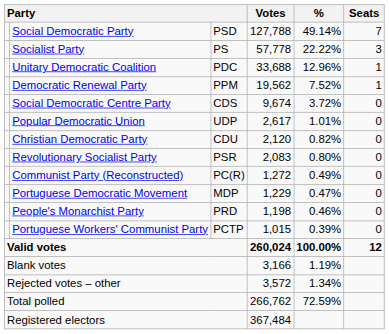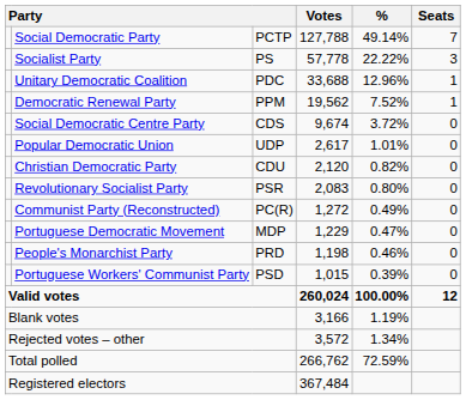 <table class="wikitable" border="1" style="text-align:right;">
 <tr>
 <th style="text-align:left;" colspan=3>Party</th>
 <th align=center width="50">Votes</th>
 <th align=center width="50">%</th>
 <th align=center width="50">Seats</th>
 </tr>
 <tr>
 <td></td>
 <td align=left><a href='#'>Social Democratic Party</a></td>
-<td align=left>PSD</td>
+<td align=left>PCTP</td>
 <td>127,788</td>
 <td>49.14%</td>
 <td>7</td>
 </tr>
 <tr>
 <td></td>
 <td align=left><a href='#'>Socialist Party</a></td>
 <td align=left>PS</td>
 <td>57,778</td>
 <td>22.22%</td>
 <td>3</td>
 </tr>
 <tr>
 <td></td>
 <td align=left style="white-space: nowrap;"><a href='#'>Unitary Democratic Coalition</a></td>
 <td align=left>PDC</td>
 <td>33,688</td>
 <td>12.96%</td>
 <td>1</td>
 </tr>
 <tr>
 <td></td>
 <td align=left><a href='#'>Democratic Renewal Party</a></td>
 <td align=left>PPM</td>
 <td>19,562</td>
 <td>7.52%</td>
 <td>1</td>
 </tr>
 <tr>
 <td></td>
 <td align=left style="white-space: nowrap;"><a href='#'>Social Democratic Centre Party</a></td>
 <td align=left>CDS</td>
 <td>9,674</td>
 <td>3.72%</td>
 <td>0</td>
 </tr>
 <tr>
 <td></td>
 <td align=left><a href='#'>Popular Democratic Union</a></td>
 <td align=left>UDP</td>
 <td>2,617</td>
 <td>1.01%</td>
 <td>0</td>
 </tr>
 <tr>
 <td></td>
 <td align=left style="white-space: nowrap;"><a href='#'>Christian Democratic Party</a></td>
 <td align=left>CDU</td>
 <td>2,120</td>
 <td>0.82%</td>
 <td>0</td>
 </tr>
 <tr>
 <td></td>
 <td align=left><a href='#'>Revolutionary Socialist Party</a></td>
 <td align=left>PSR</td>
 <td>2,083</td>
 <td>0.80%</td>
 <td>0</td>
 </tr>
 <tr>
 <td></td>
 <td align=left><a href='#'>Communist Party (Reconstructed)</a></td>
 <td align=left>PC(R)</td>
 <td>1,272</td>
 <td>0.49%</td>
 <td>0</td>
 </tr>
 <tr>
 <td></td>
 <td align=left><a href='#'>Portuguese Democratic Movement</a></td>
 <td align=left>MDP</td>
 <td>1,229</td>
 <td>0.47%</td>
 <td>0</td>
 </tr>
 <tr>
 <td></td>
 <td align=left><a href='#'>People's Monarchist Party</a></td>
 <td align=left>PRD</td>
 <td>1,198</td>
 <td>0.46%</td>
 <td>0</td>
 </tr>
 <tr>
 <td></td>
 <td align=left><a href='#'>Portuguese Workers' Communist Party</a></td>
-<td align=left>PCTP</td>
+<td align=left>PSD</td>
 <td>1,015</td>
 <td>0.39%</td>
 <td>0</td>
 </tr>
 <tr style="font-weight:bold">
 <td align=left colspan=3>Valid votes</td>
 <td>260,024</td>
 <td>100.00%</td>
 <td>12</td>
 </tr>
 <tr>
 <td align=left colspan=3>Blank votes</td>
 <td>3,166</td>
 <td>1.19%</td>
 <td></td>
 </tr>
 <tr>
 <td align=left colspan=3>Rejected votes – other</td>
 <td>3,572</td>
 <td>1.34%</td>
 <td></td>
 </tr>
 <tr>
 <td align=left colspan=3>Total polled</td>
 <td>266,762</td>
 <td>72.59%</td>
 <td></td>
 </tr>
 <tr>
 <td align=left colspan=3>Registered electors</td>
 <td>367,484</td>
 <td></td>
 <td></td>
 </tr>
 </table>
